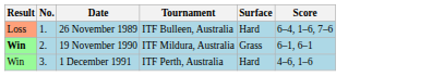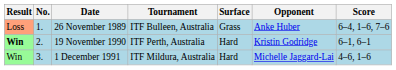 <table class="sortable wikitable" style="font-size:97%;">
 <tr>
 <th>Result</th>
 <th>No.</th>
 <th>Date</th>
 <th>Tournament</th>
 <th>Surface</th>
+<th>Opponent</th>
 <th class="unsortable">Score</th>
 </tr>
 <tr style="background:lightblue;">
 <td style="background:#ffa07a;">Loss</td>
 <td>1.</td>
 <td>26 November 1989</td>
 <td>ITF Bulleen, Australia</td>
-<td>Hard</td>
+<td>Grass</td>
+<td> <a href='#'>Anke Huber</a></td>
 <td>6–4, 1–6, 7–6</td>
 </tr>
 <tr style="background:lightblue;">
 <td style="background:#98fb98;"><strong>Win</strong></td>
 <td>2.</td>
 <td>19 November 1990</td>
-<td>ITF Mildura, Australia</td>
-<td>Grass</td>
+<td>ITF Perth, Australia</td>
+<td>Hard</td>
+<td> <a href='#'>Kristin Godridge</a></td>
 <td>6–1, 6–1</td>
 </tr>
 <tr style="background:lightblue;">
 <td style="background:#98fb98;">Win</td>
 <td>3.</td>
 <td>1 December 1991</td>
-<td>ITF Perth, Australia</td>
+<td>ITF Mildura, Australia</td>
 <td>Hard</td>
+<td> <a href='#'>Michelle Jaggard-Lai</a></td>
 <td>4–6, 1–6</td>
 </tr>
 </table>
